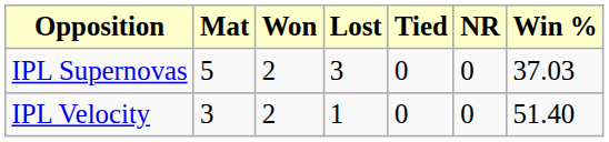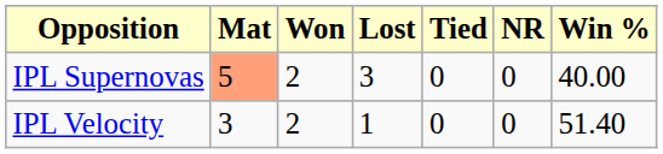 <table class="wikitable sortable">
 <tr>
 <th style="background:#ffc;">Opposition</th>
 <th style="background:#ffc;">Mat</th>
 <th style="background:#ffc;">Won</th>
 <th style="background:#ffc;">Lost</th>
 <th style="background:#ffc;">Tied</th>
 <th style="background:#ffc;">NR</th>
 <th style="background:#ffc;">Win %</th>
 </tr>
 <tr>
 <td><a href='#'>IPL Supernovas</a></td>
-<td>5</td>
+<td style="background: lightsalmon;">5</td>
 <td>2</td>
 <td>3</td>
 <td>0</td>
 <td>0</td>
-<td>37.03</td>
+<td>40.00</td>
 </tr>
 <tr>
 <td><a href='#'>IPL Velocity</a></td>
 <td>3</td>
 <td>2</td>
 <td>1</td>
 <td>0</td>
 <td>0</td>
 <td>51.40</td>
 </tr>
 </table>
